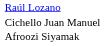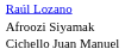 <table>
 <tr>
 <th></th>
 <td> <a href='#'>Raúl Lozano</a></td>
 </tr>
 <tr>
 <th></th>
-<td>Cichello Juan Manuel</td>
+<td>Afroozi Siyamak</td>
 </tr>
 <tr>
 <th></th>
-<td>Afroozi Siyamak</td>
+<td>Cichello Juan Manuel</td>
 </tr>
 <tr>
 <th></th>
 <td></td>
 </tr>
 </table>
